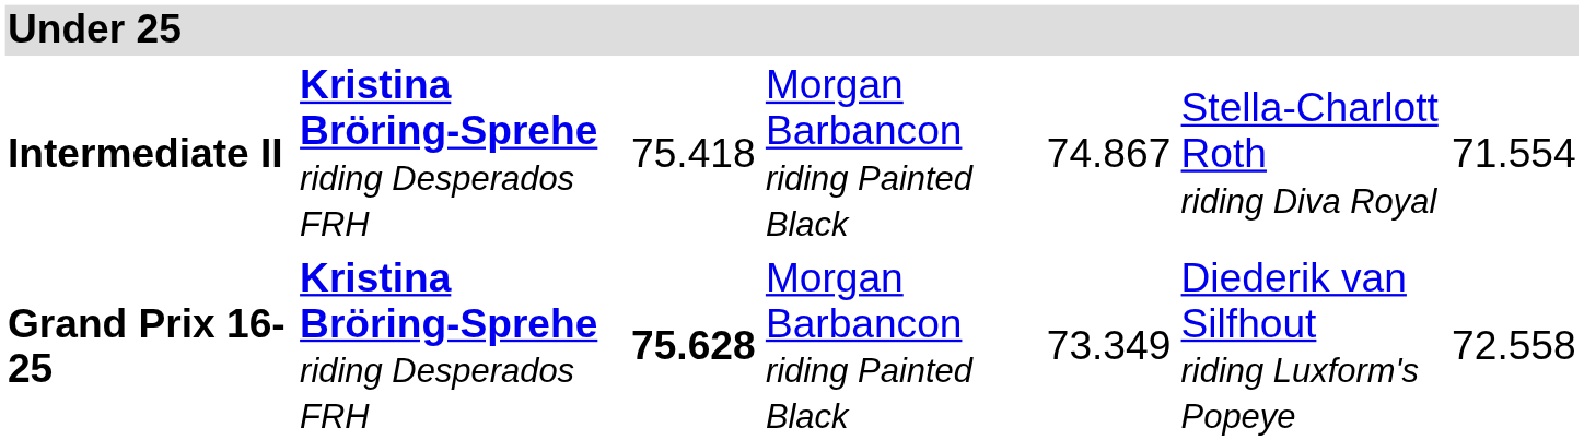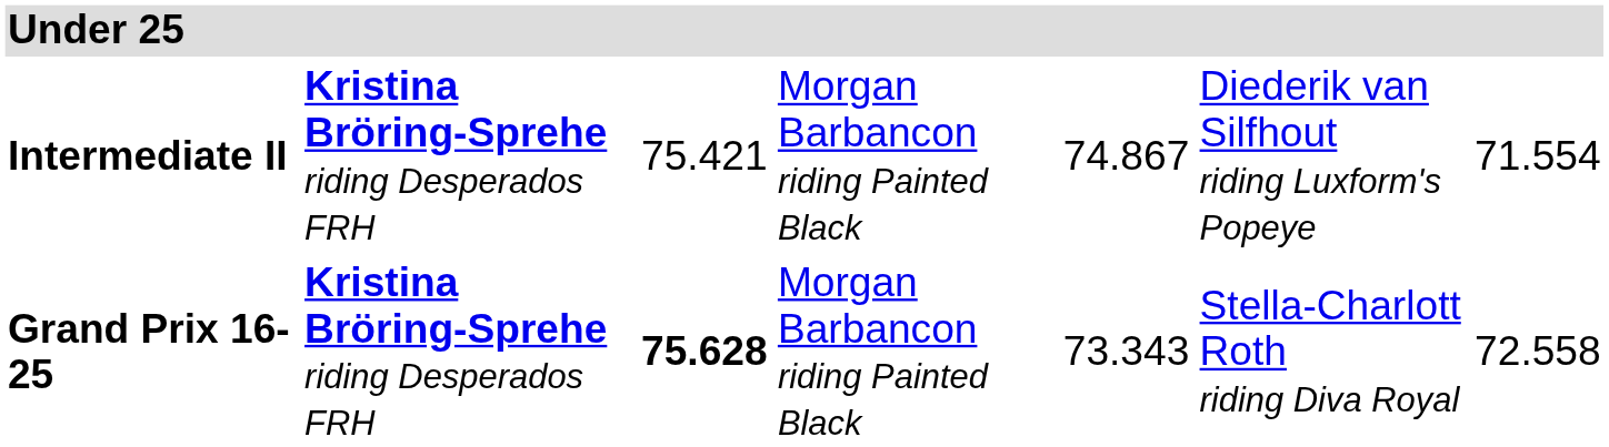 <table>
 <tr>
 <td colspan="7" bgcolor=#dddddd><strong>Under 25</strong></td>
 </tr>
 <tr>
 <td><strong>Intermediate II</strong></td>
 <td><strong><a href='#'>Kristina Bröring-Sprehe</a></strong> <br><small><em>riding Desperados FRH</em></small></td>
-<td>75.418</td>
+<td>75.421</td>
 <td><a href='#'>Morgan Barbancon</a> <br><small><em>riding Painted Black</em></small></td>
 <td>74.867</td>
-<td><a href='#'>Stella-Charlott Roth</a> <br><small><em>riding Diva Royal</em></small></td>
+<td><a href='#'>Diederik van Silfhout</a> <br><small><em>riding Luxform's Popeye</em></small></td>
 <td>71.554</td>
 </tr>
 <tr>
 <td><strong>Grand Prix 16-25</strong></td>
 <td><strong><a href='#'>Kristina Bröring-Sprehe</a></strong> <br><small><em>riding Desperados FRH</em></small></td>
 <td><strong>75.628</strong></td>
 <td><a href='#'>Morgan Barbancon</a> <br><small><em>riding Painted Black</em></small></td>
-<td>73.349</td>
-<td><a href='#'>Diederik van Silfhout</a> <br><small><em>riding Luxform's Popeye</em></small></td>
+<td>73.343</td>
+<td><a href='#'>Stella-Charlott Roth</a> <br><small><em>riding Diva Royal</em></small></td>
 <td>72.558</td>
 </tr>
 </table>
